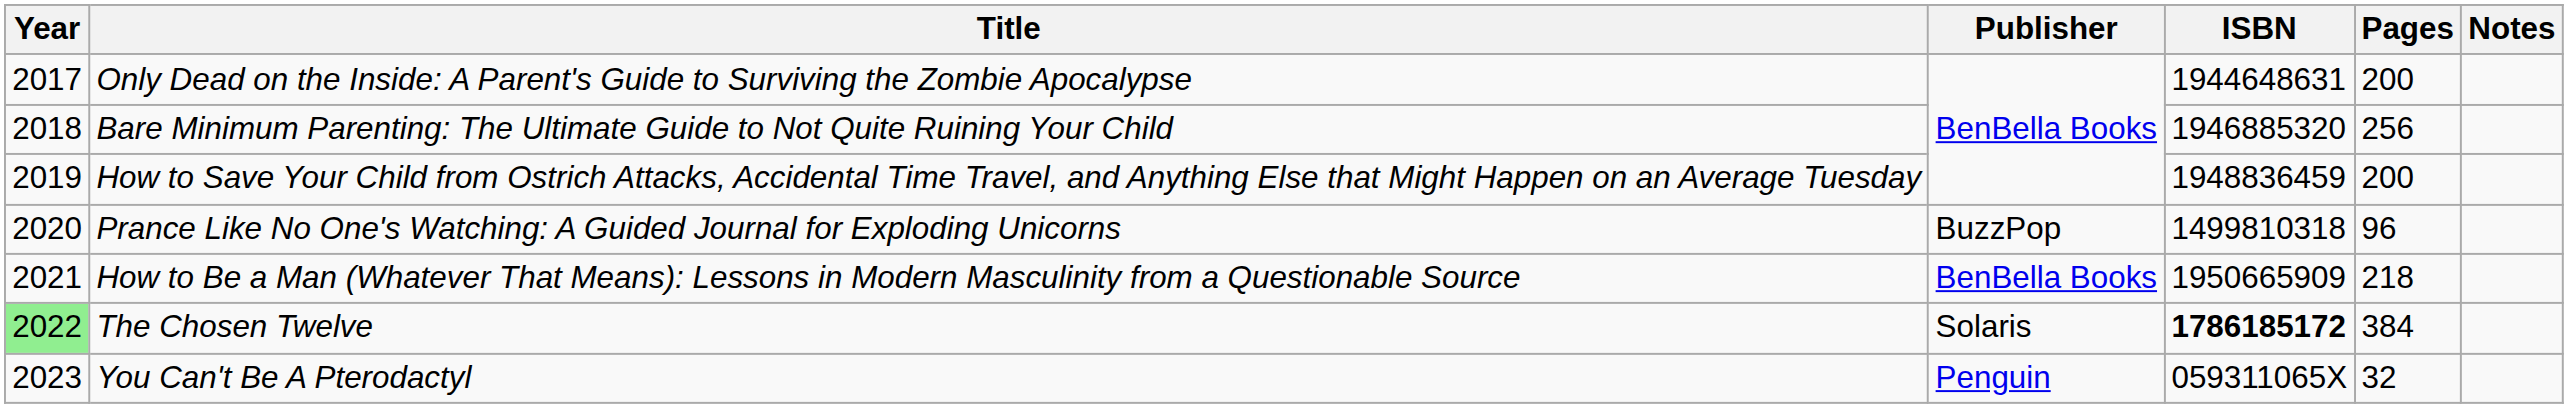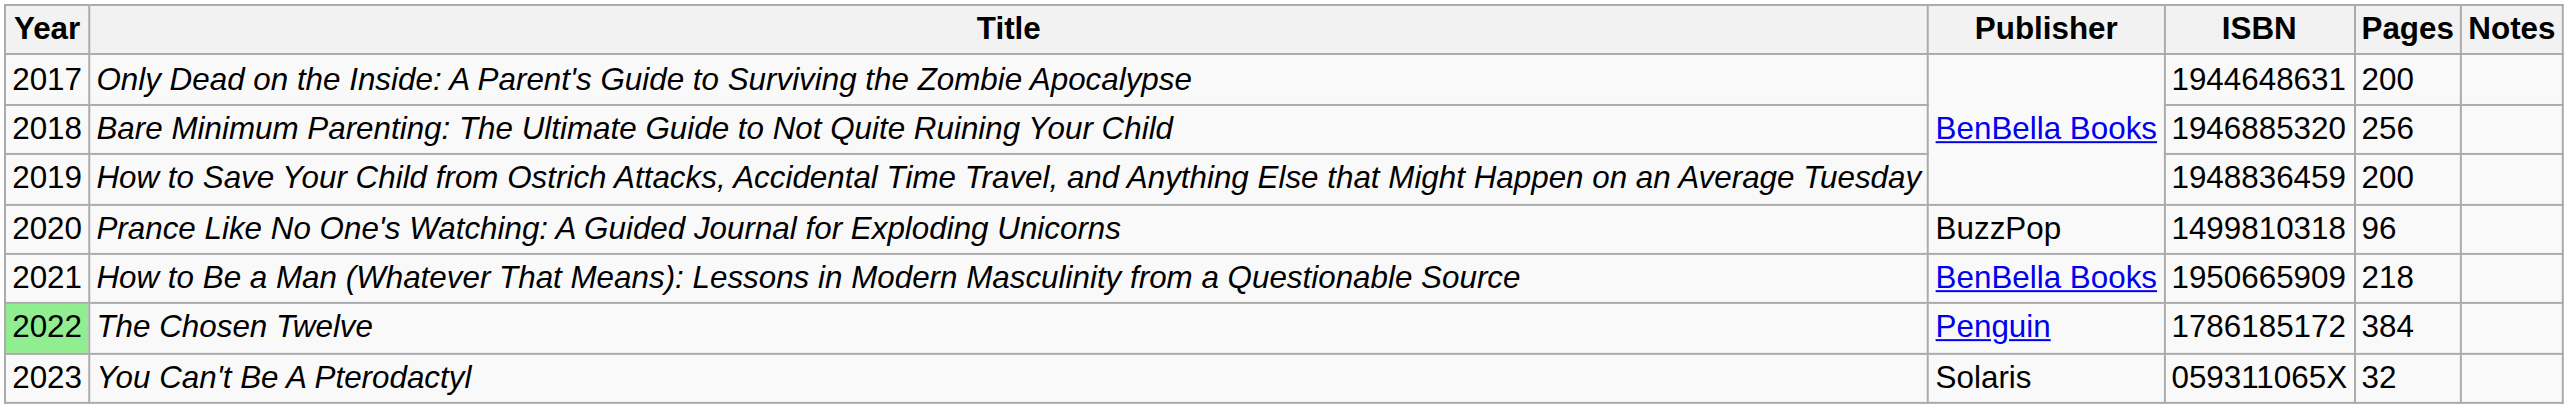 <table class="wikitable sortable">
 <tr>
 <th>Year</th>
 <th>Title</th>
 <th>Publisher</th>
 <th>ISBN</th>
 <th>Pages</th>
 <th>Notes</th>
 </tr>
 <tr>
 <td>2017</td>
 <td><em>Only Dead on the Inside: A Parent's Guide to Surviving the Zombie Apocalypse</em></td>
 <td rowspan="3"><a href='#'>BenBella Books</a></td>
 <td>1944648631</td>
 <td>200</td>
 <td></td>
 </tr>
 <tr>
 <td>2018</td>
 <td><em>Bare Minimum Parenting: The Ultimate Guide to Not Quite Ruining Your Child</em></td>
 <td>1946885320</td>
 <td>256</td>
 <td></td>
 </tr>
 <tr>
 <td>2019</td>
 <td><em>How to Save Your Child from Ostrich Attacks, Accidental Time Travel, and Anything Else that Might Happen on an Average Tuesday</em></td>
 <td>1948836459</td>
 <td>200</td>
 <td></td>
 </tr>
 <tr>
 <td>2020</td>
 <td><em>Prance Like No One's Watching: A Guided Journal for Exploding Unicorns</em></td>
 <td>BuzzPop</td>
 <td>1499810318</td>
 <td>96</td>
 <td></td>
 </tr>
 <tr>
 <td>2021</td>
 <td><em>How to Be a Man (Whatever That Means): Lessons in Modern Masculinity from a Questionable Source</em></td>
 <td><a href='#'>BenBella Books</a></td>
 <td>1950665909</td>
 <td>218</td>
 <td></td>
 </tr>
 <tr>
 <td style="background: lightgreen;">2022</td>
 <td><em>The Chosen Twelve</em></td>
-<td>Solaris</td>
-<td><strong>1786185172</strong></td>
+<td><a href='#'>Penguin</a></td>
+<td>1786185172</td>
 <td>384</td>
 <td></td>
 </tr>
 <tr>
 <td>2023</td>
 <td><em>You Can't Be A Pterodactyl</em></td>
-<td><a href='#'>Penguin</a></td>
+<td>Solaris</td>
 <td>059311065X</td>
 <td>32</td>
 <td></td>
 </tr>
 </table>
